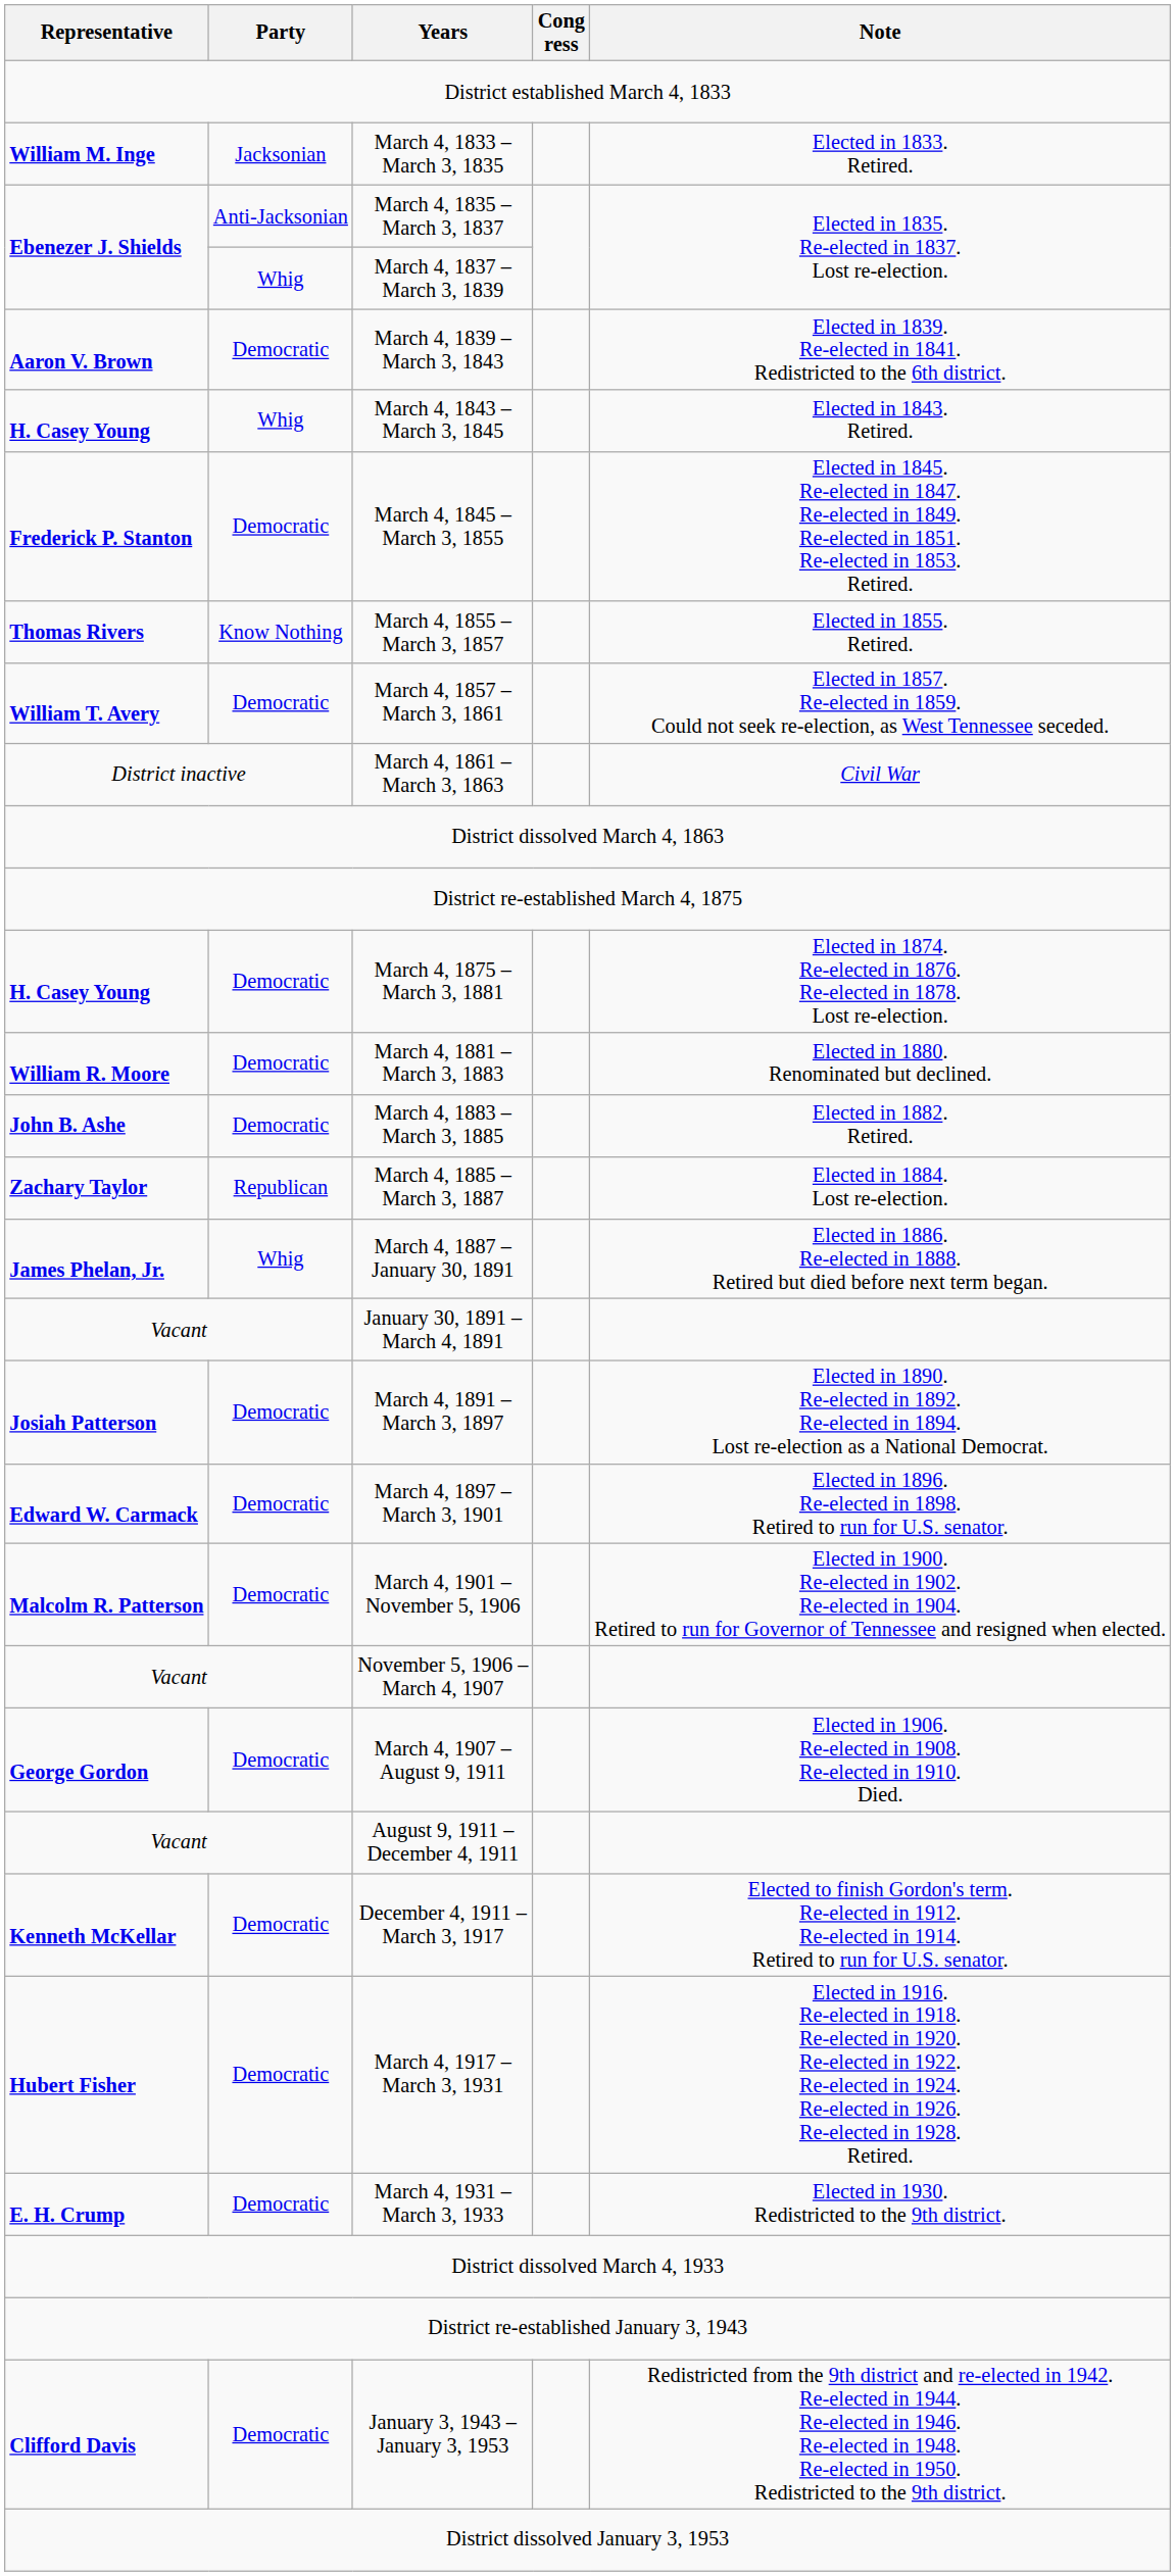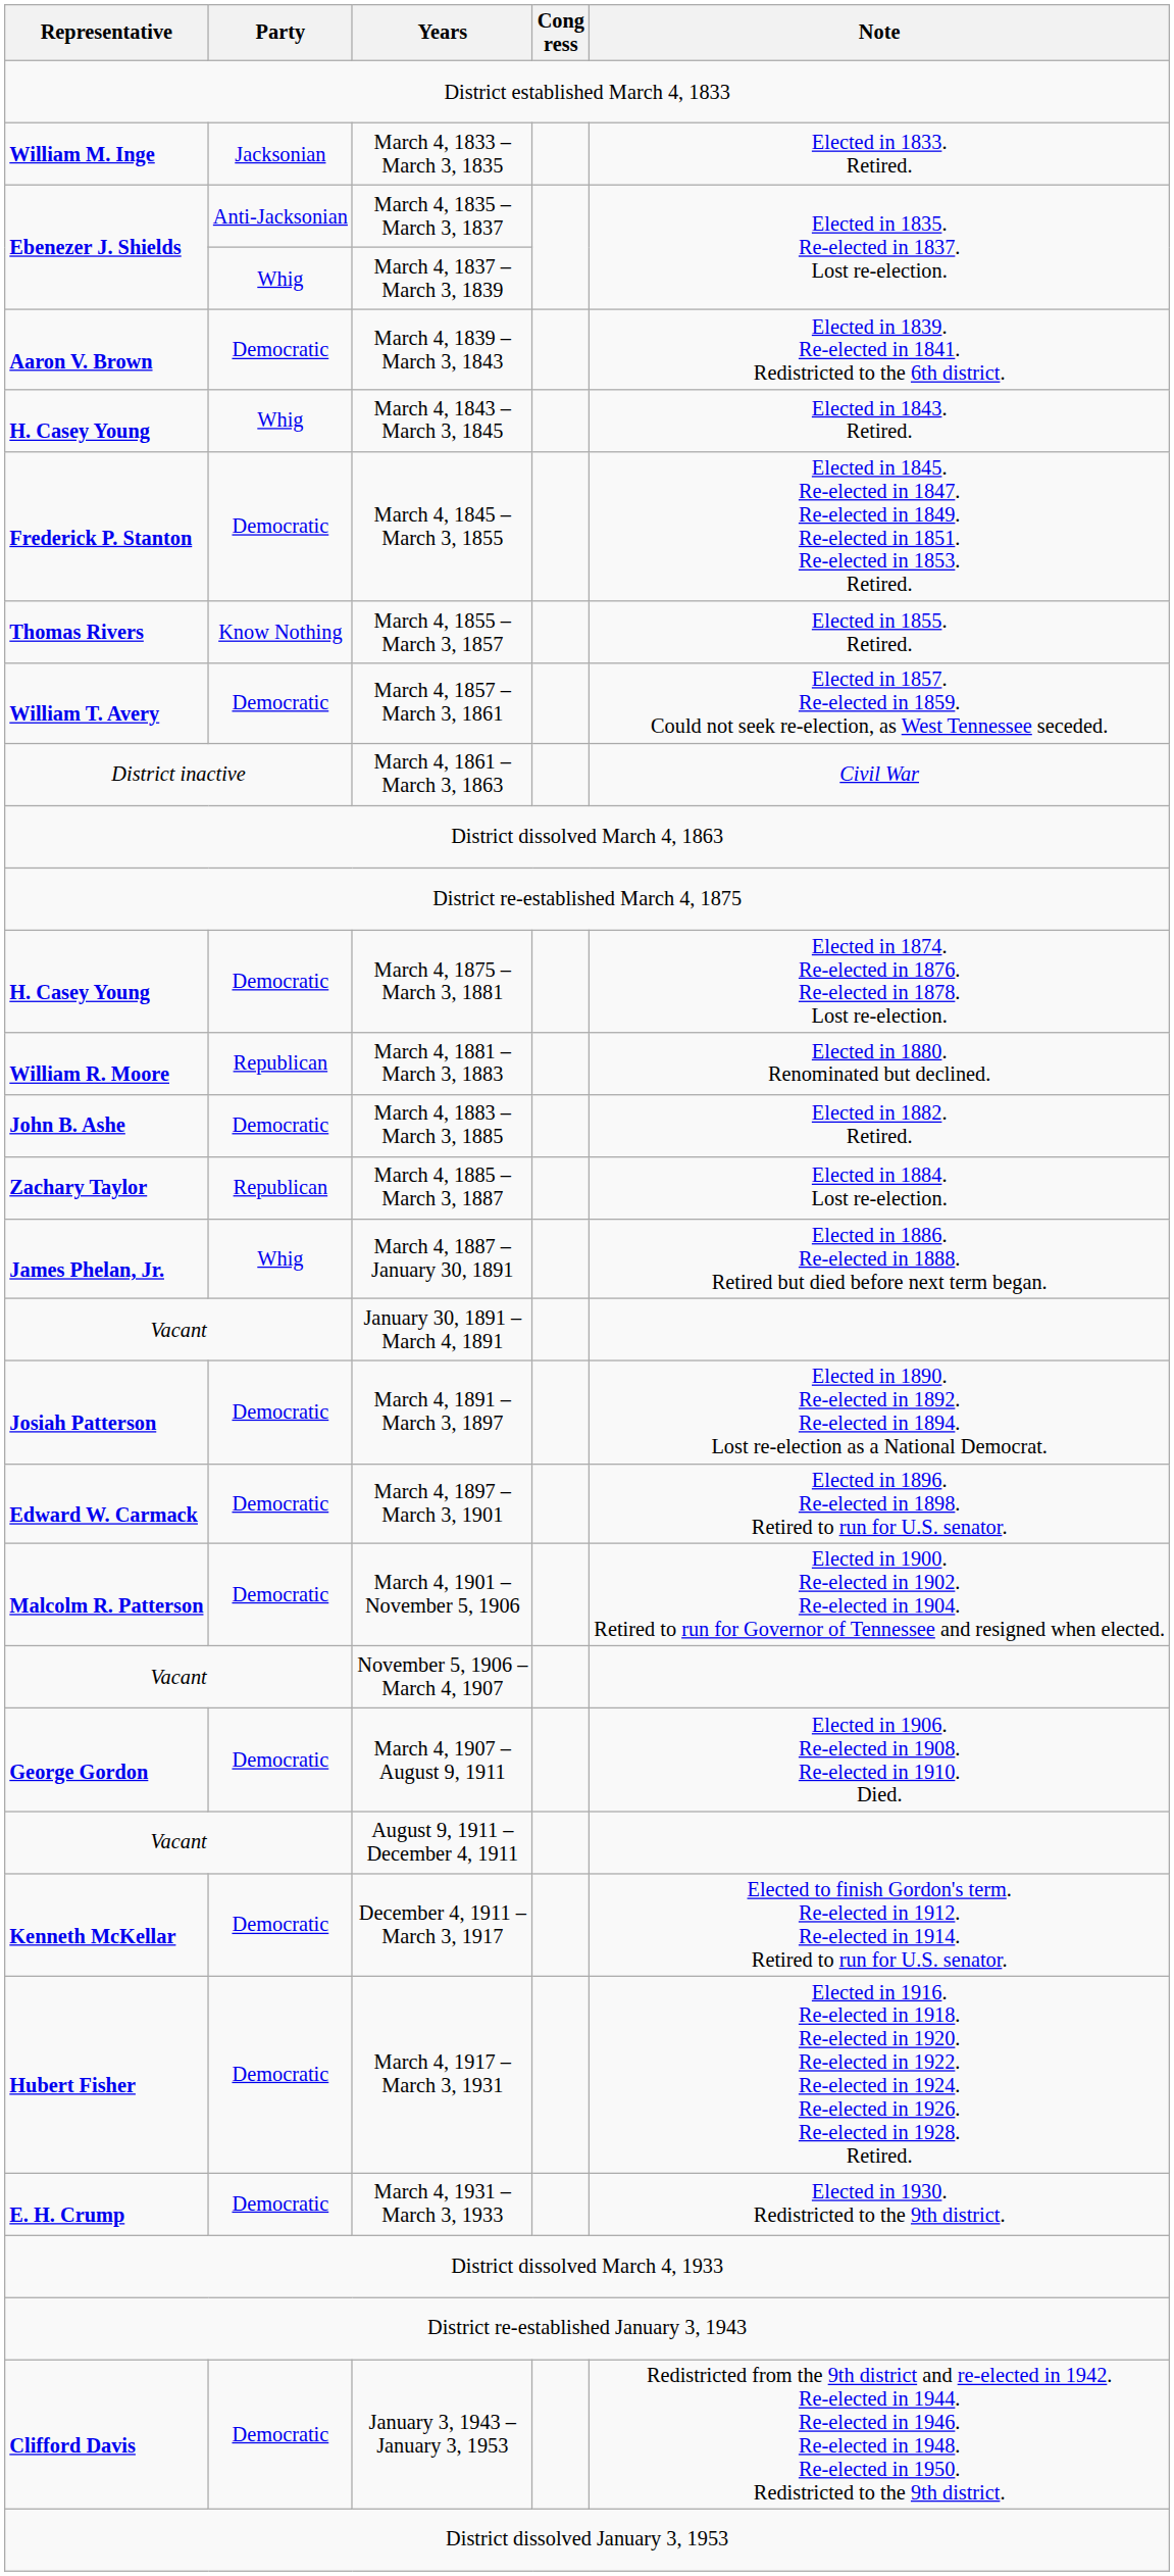 <table class=wikitable style="text-align:center">
 <tr>
 <th>Representative</th>
 <th>Party</th>
 <th>Years</th>
 <th>Cong<br>ress</th>
 <th>Note</th>
 </tr>
 <tr style="height:3em">
 <td colspan=5>District established March 4, 1833</td>
 </tr>
 <tr style="height:3em">
 <td align=left nowrap><strong><a href='#'>William M. Inge</a></strong><br></td>
 <td><a href='#'>Jacksonian</a></td>
 <td>March 4, 1833 –<br>March 3, 1835</td>
 <td></td>
 <td><a href='#'>Elected in 1833</a>.<br>Retired.</td>
 </tr>
 <tr style="height:3em">
 <td rowspan=2 align=left nowrap><strong><a href='#'>Ebenezer J. Shields</a></strong><br></td>
 <td><a href='#'>Anti-Jacksonian</a></td>
 <td>March 4, 1835 –<br>March 3, 1837</td>
 <td rowspan=2></td>
 <td rowspan=2><a href='#'>Elected in 1835</a>.<br><a href='#'>Re-elected in 1837</a>.<br>Lost re-election.</td>
 </tr>
 <tr style="height:3em">
 <td><a href='#'>Whig</a></td>
 <td>March 4, 1837 –<br>March 3, 1839</td>
 </tr>
 <tr style="height:3em">
 <td align=left nowrap><br><strong><a href='#'>Aaron V. Brown</a></strong><br></td>
 <td><a href='#'>Democratic</a></td>
 <td>March 4, 1839 –<br>March 3, 1843</td>
 <td></td>
 <td><a href='#'>Elected in 1839</a>.<br><a href='#'>Re-elected in 1841</a>.<br>Redistricted to the <a href='#'>6th district</a>.</td>
 </tr>
 <tr style="height:3em">
 <td align=left nowrap><br><strong><a href='#'>H. Casey Young</a></strong><br></td>
 <td><a href='#'>Whig</a></td>
 <td>March 4, 1843 –<br>March 3, 1845</td>
 <td></td>
 <td><a href='#'>Elected in 1843</a>.<br>Retired.</td>
 </tr>
 <tr style="height:3em">
 <td align=left nowrap><br><strong><a href='#'>Frederick P. Stanton</a></strong><br></td>
 <td><a href='#'>Democratic</a></td>
 <td>March 4, 1845 –<br>March 3, 1855</td>
 <td></td>
 <td><a href='#'>Elected in 1845</a>.<br><a href='#'>Re-elected in 1847</a>.<br><a href='#'>Re-elected in 1849</a>.<br><a href='#'>Re-elected in 1851</a>.<br><a href='#'>Re-elected in 1853</a>.<br>Retired.</td>
 </tr>
 <tr style="height:3em">
 <td align=left nowrap><strong><a href='#'>Thomas Rivers</a></strong><br></td>
 <td><a href='#'>Know Nothing</a></td>
 <td>March 4, 1855 –<br>March 3, 1857</td>
 <td></td>
 <td><a href='#'>Elected in 1855</a>.<br>Retired.</td>
 </tr>
 <tr style="height:3em">
 <td align=left nowrap><br><strong><a href='#'>William T. Avery</a></strong><br></td>
 <td><a href='#'>Democratic</a></td>
 <td>March 4, 1857 –<br>March 3, 1861</td>
 <td></td>
 <td><a href='#'>Elected in 1857</a>.<br><a href='#'>Re-elected in 1859</a>.<br>Could not seek re-election, as <a href='#'>West Tennessee</a> seceded.</td>
 </tr>
 <tr style="height:3em">
 <td colspan=2><em>District inactive</em></td>
 <td nowrap>March 4, 1861 –<br>March 3, 1863</td>
 <td></td>
 <td colspan=2><em><a href='#'>Civil War</a></em></td>
 </tr>
 <tr style="height:3em">
 <td colspan=5>District dissolved March 4, 1863</td>
 </tr>
 <tr style="height:3em">
 <td colspan=5>District re-established March 4, 1875</td>
 </tr>
 <tr style="height:3em">
 <td align=left nowrap><br><strong><a href='#'>H. Casey Young</a></strong><br></td>
 <td><a href='#'>Democratic</a></td>
 <td>March 4, 1875 –<br>March 3, 1881</td>
 <td></td>
 <td><a href='#'>Elected in 1874</a>.<br><a href='#'>Re-elected in 1876</a>.<br><a href='#'>Re-elected in 1878</a>.<br>Lost re-election.</td>
 </tr>
 <tr style="height:3em">
 <td align=left nowrap><br><strong><a href='#'>William R. Moore</a></strong><br></td>
-<td><a href='#'>Democratic</a></td>
+<td><a href='#'>Republican</a></td>
 <td>March 4, 1881 –<br>March 3, 1883</td>
 <td></td>
 <td><a href='#'>Elected in 1880</a>.<br>Renominated but declined.</td>
 </tr>
 <tr style="height:3em">
 <td align=left nowrap><strong><a href='#'>John B. Ashe</a></strong><br></td>
 <td><a href='#'>Democratic</a></td>
 <td>March 4, 1883 –<br>March 3, 1885</td>
 <td></td>
 <td><a href='#'>Elected in 1882</a>.<br>Retired.</td>
 </tr>
 <tr style="height:3em">
 <td align=left nowrap><strong><a href='#'>Zachary Taylor</a></strong><br></td>
 <td><a href='#'>Republican</a></td>
 <td>March 4, 1885 –<br>March 3, 1887</td>
 <td></td>
 <td><a href='#'>Elected in 1884</a>.<br>Lost re-election.</td>
 </tr>
 <tr style="height:3em">
 <td align=left nowrap><br><strong><a href='#'>James Phelan, Jr.</a></strong><br></td>
 <td><a href='#'>Whig</a></td>
 <td>March 4, 1887 –<br>January 30, 1891</td>
 <td></td>
 <td><a href='#'>Elected in 1886</a>.<br><a href='#'>Re-elected in 1888</a>.<br>Retired but died before next term began.</td>
 </tr>
 <tr style="height:3em">
 <td colspan=2><em>Vacant</em></td>
 <td nowrap>January 30, 1891 –<br>March 4, 1891</td>
 <td></td>
 <td></td>
 </tr>
 <tr style="height:3em">
 <td align=left nowrap><br><strong><a href='#'>Josiah Patterson</a></strong><br></td>
 <td><a href='#'>Democratic</a></td>
 <td>March 4, 1891 –<br>March 3, 1897</td>
 <td></td>
 <td><a href='#'>Elected in 1890</a>.<br><a href='#'>Re-elected in 1892</a>.<br><a href='#'>Re-elected in 1894</a>.<br>Lost re-election as a National Democrat.</td>
 </tr>
 <tr style="height:3em">
 <td align=left nowrap><br><strong><a href='#'>Edward W. Carmack</a></strong><br></td>
 <td><a href='#'>Democratic</a></td>
 <td>March 4, 1897 –<br>March 3, 1901</td>
 <td></td>
 <td><a href='#'>Elected in 1896</a>.<br><a href='#'>Re-elected in 1898</a>.<br>Retired to <a href='#'>run for U.S. senator</a>.</td>
 </tr>
 <tr style="height:3em">
 <td align=left nowrap><br><strong><a href='#'>Malcolm R. Patterson</a></strong><br></td>
 <td><a href='#'>Democratic</a></td>
 <td>March 4, 1901 –<br>November 5, 1906</td>
 <td></td>
 <td><a href='#'>Elected in 1900</a>.<br><a href='#'>Re-elected in 1902</a>.<br><a href='#'>Re-elected in 1904</a>.<br>Retired to <a href='#'>run for Governor of Tennessee</a> and resigned when elected.</td>
 </tr>
 <tr style="height:3em">
 <td colspan=2><em>Vacant</em></td>
 <td nowrap>November 5, 1906 –<br>March 4, 1907</td>
 <td></td>
 <td></td>
 </tr>
 <tr style="height:3em">
 <td align=left nowrap><br><strong><a href='#'>George Gordon</a></strong><br></td>
 <td><a href='#'>Democratic</a></td>
 <td>March 4, 1907 –<br>August 9, 1911</td>
 <td></td>
 <td><a href='#'>Elected in 1906</a>.<br><a href='#'>Re-elected in 1908</a>.<br><a href='#'>Re-elected in 1910</a>.<br>Died.</td>
 </tr>
 <tr style="height:3em">
 <td colspan=2><em>Vacant</em></td>
 <td nowrap>August 9, 1911 –<br>December 4, 1911</td>
 <td></td>
 <td></td>
 </tr>
 <tr style="height:3em">
 <td align=left nowrap><br><strong><a href='#'>Kenneth McKellar</a></strong><br></td>
 <td><a href='#'>Democratic</a></td>
 <td>December 4, 1911 –<br>March 3, 1917</td>
 <td></td>
 <td><a href='#'>Elected to finish Gordon's term</a>.<br><a href='#'>Re-elected in 1912</a>.<br><a href='#'>Re-elected in 1914</a>.<br>Retired to <a href='#'>run for U.S. senator</a>.</td>
 </tr>
 <tr style="height:3em">
 <td align=left nowrap><br><strong><a href='#'>Hubert Fisher</a></strong><br></td>
 <td><a href='#'>Democratic</a></td>
 <td>March 4, 1917 –<br>March 3, 1931</td>
 <td></td>
 <td><a href='#'>Elected in 1916</a>.<br><a href='#'>Re-elected in 1918</a>.<br><a href='#'>Re-elected in 1920</a>.<br><a href='#'>Re-elected in 1922</a>.<br><a href='#'>Re-elected in 1924</a>.<br><a href='#'>Re-elected in 1926</a>.<br><a href='#'>Re-elected in 1928</a>.<br>Retired.</td>
 </tr>
 <tr style="height:3em">
 <td align=left nowrap><br><strong><a href='#'>E. H. Crump</a></strong><br></td>
 <td><a href='#'>Democratic</a></td>
 <td>March 4, 1931 –<br>March 3, 1933</td>
 <td></td>
 <td><a href='#'>Elected in 1930</a>.<br>Redistricted to the <a href='#'>9th district</a>.</td>
 </tr>
 <tr style="height:3em">
 <td colspan=5>District dissolved March 4, 1933</td>
 </tr>
 <tr style="height:3em">
 <td colspan=5>District re-established January 3, 1943</td>
 </tr>
 <tr style="height:3em">
 <td align=left nowrap><br><strong><a href='#'>Clifford Davis</a></strong><br></td>
 <td><a href='#'>Democratic</a></td>
 <td>January 3, 1943 –<br>January 3, 1953</td>
 <td></td>
 <td>Redistricted from the <a href='#'>9th district</a> and <a href='#'>re-elected in 1942</a>.<br><a href='#'>Re-elected in 1944</a>.<br><a href='#'>Re-elected in 1946</a>.<br><a href='#'>Re-elected in 1948</a>.<br><a href='#'>Re-elected in 1950</a>.<br>Redistricted to the <a href='#'>9th district</a>.</td>
 </tr>
 <tr style="height:3em">
 <td colspan=5>District dissolved January 3, 1953</td>
 </tr>
 </table>
